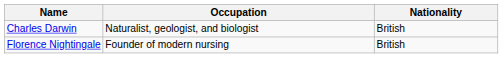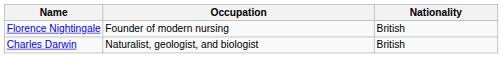 <table class="wikitable sortable">
 <tr>
 <th style="width:20%;">Name</th>
 <th style="width:55%;">Occupation</th>
 <th style="width:25%;">Nationality</th>
 </tr>
 <tr>
+<td><a href='#'>Florence Nightingale</a></td>
+<td>Founder of modern nursing</td>
+<td>British</td>
+</tr>
+<tr>
 <td><a href='#'>Charles Darwin</a></td>
 <td>Naturalist, geologist, and biologist</td>
 <td>British</td>
 </tr>
-<tr>
-<td><a href='#'>Florence Nightingale</a></td>
-<td>Founder of modern nursing</td>
-<td>British</td>
-</tr>
 </table>
